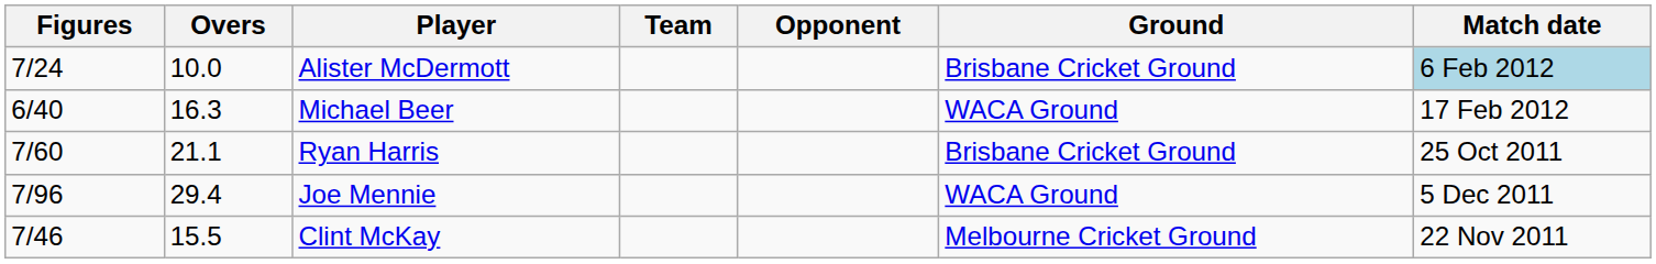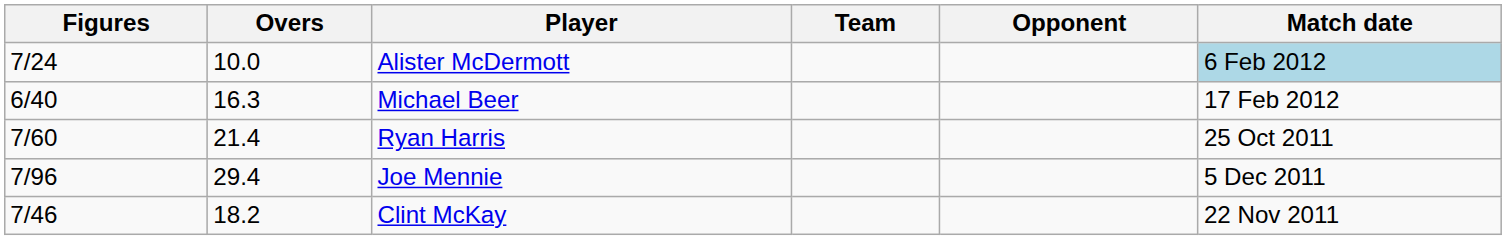 <table class="wikitable" style="width:50%;">
 <tr>
 <th>Figures</th>
 <th>Overs</th>
 <th>Player</th>
 <th>Team</th>
 <th>Opponent</th>
-<th>Ground</th>
 <th>Match date</th>
 </tr>
 <tr>
 <td>7/24</td>
 <td>10.0</td>
 <td><a href='#'>Alister McDermott</a></td>
 <td></td>
 <td></td>
-<td><a href='#'>Brisbane Cricket Ground</a></td>
 <td style="background: lightblue;">6 Feb 2012</td>
 </tr>
 <tr>
 <td>6/40</td>
 <td>16.3</td>
 <td><a href='#'>Michael Beer</a></td>
 <td></td>
 <td></td>
-<td><a href='#'>WACA Ground</a></td>
 <td>17 Feb 2012</td>
 </tr>
 <tr>
 <td>7/60</td>
-<td>21.1</td>
+<td>21.4</td>
 <td><a href='#'>Ryan Harris</a></td>
 <td></td>
 <td></td>
-<td><a href='#'>Brisbane Cricket Ground</a></td>
 <td>25 Oct 2011</td>
 </tr>
 <tr>
 <td>7/96</td>
 <td>29.4</td>
 <td><a href='#'>Joe Mennie</a></td>
 <td></td>
 <td></td>
-<td><a href='#'>WACA Ground</a></td>
 <td>5 Dec 2011</td>
 </tr>
 <tr>
 <td>7/46</td>
-<td>15.5</td>
+<td>18.2</td>
 <td><a href='#'>Clint McKay</a></td>
 <td></td>
 <td></td>
-<td><a href='#'>Melbourne Cricket Ground</a></td>
 <td>22 Nov 2011</td>
 </tr>
 </table>
